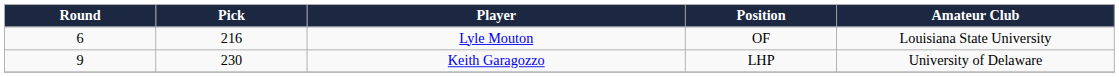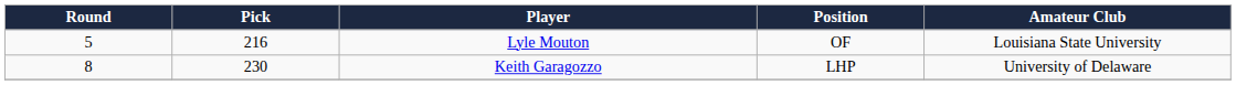 <table class="wikitable sortable">
 <tr>
 <th style="background:#1c2841;color:white;" width="6%">Round</th>
 <th style="background:#1c2841;color:white;" width="6%">Pick</th>
 <th style="background:#1c2841;color:white;" width="15%">Player</th>
 <th style="background:#1c2841;color:white;" width="6%">Position</th>
 <th style="background:#1c2841;color:white;" width="11%">Amateur Club</th>
 </tr>
 <tr align=center>
-<td>6</td>
+<td>5</td>
 <td>216</td>
 <td><a href='#'>Lyle Mouton</a></td>
 <td>OF</td>
 <td>Louisiana State University</td>
 </tr>
 <tr align=center>
-<td>9</td>
+<td>8</td>
 <td>230</td>
 <td><a href='#'>Keith Garagozzo</a></td>
 <td>LHP</td>
 <td>University of Delaware</td>
 </tr>
 <tr align=center>
 </tr>
 </table>
